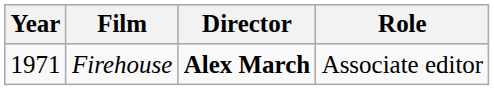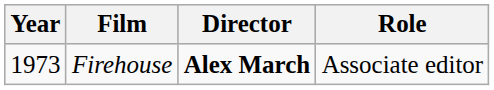 <table class="wikitable">
 <tr>
 <th>Year</th>
 <th>Film</th>
 <th>Director</th>
 <th>Role</th>
 </tr>
 <tr>
-<td>1971</td>
+<td>1973</td>
 <td><em>Firehouse</em></td>
 <td><strong>Alex March</strong></td>
 <td>Associate editor</td>
 </tr>
 </table>
